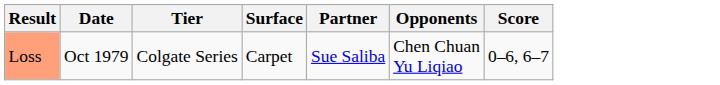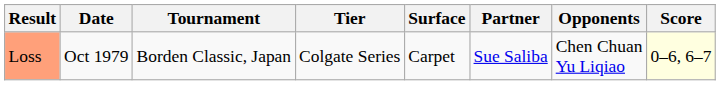 <table class="sortable wikitable">
 <tr>
 <th>Result</th>
 <th>Date</th>
+<th>Tournament</th>
 <th>Tier</th>
 <th>Surface</th>
 <th>Partner</th>
 <th>Opponents</th>
 <th class="unsortable">Score</th>
 </tr>
 <tr>
 <td style="background:#FFA07A;">Loss</td>
 <td>Oct 1979</td>
+<td>Borden Classic, Japan</td>
 <td>Colgate Series</td>
 <td>Carpet</td>
 <td> <a href='#'>Sue Saliba</a></td>
 <td> Chen Chuan<br> <a href='#'>Yu Liqiao</a></td>
-<td>0–6, 6–7</td>
+<td style="background: lightyellow;">0–6, 6–7</td>
 </tr>
 </table>
